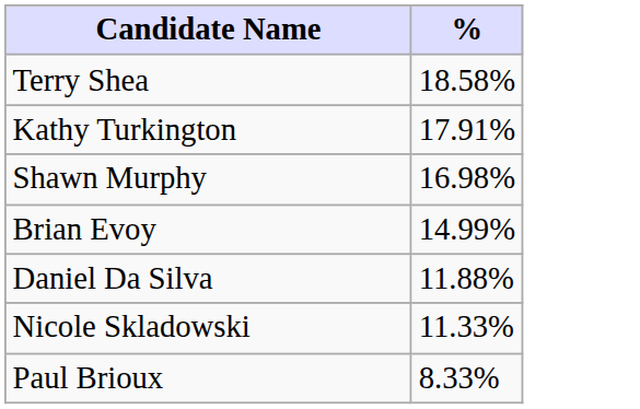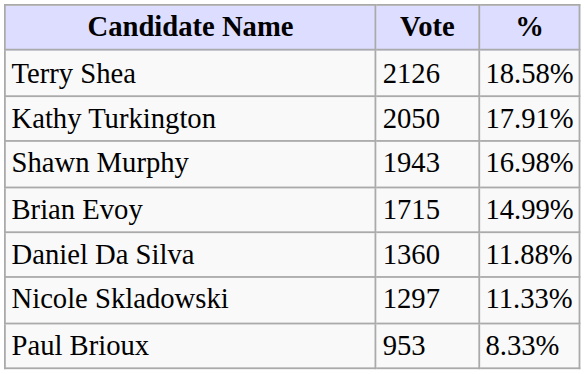 <table class="wikitable sortable">
 <tr>
 <th style="background:#ddf; width:200px;">Candidate Name</th>
+<th style="background:#ddf; width:50px;">Vote</th>
 <th style="background:#ddf; width:30px;">%</th>
 </tr>
 <tr>
 <td>Terry Shea</td>
+<td>2126</td>
 <td>18.58%</td>
 </tr>
 <tr>
 <td>Kathy Turkington</td>
+<td>2050</td>
 <td>17.91%</td>
 </tr>
 <tr>
 <td>Shawn Murphy</td>
+<td>1943</td>
 <td>16.98%</td>
 </tr>
 <tr>
 <td>Brian Evoy</td>
+<td>1715</td>
 <td>14.99%</td>
 </tr>
 <tr>
 <td>Daniel Da Silva</td>
+<td>1360</td>
 <td>11.88%</td>
 </tr>
 <tr>
 <td>Nicole Skladowski</td>
+<td>1297</td>
 <td>11.33%</td>
 </tr>
 <tr>
 <td>Paul Brioux</td>
+<td>953</td>
 <td>8.33%</td>
 </tr>
 </table>
